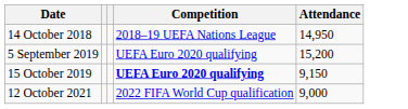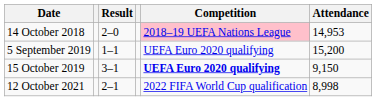 <table class="wikitable">
 <tr>
 <th>Date</th>
 <th></th>
+<th>Result</th>
 <th></th>
 <th>Competition</th>
 <th>Attendance</th>
 </tr>
 <tr>
 <td>14 October 2018</td>
 <td></td>
+<td>2–0</td>
 <td></td>
-<td><a href='#'>2018–19 UEFA Nations League</a></td>
-<td>14,950</td>
+<td style="background: pink;"><a href='#'>2018–19 UEFA Nations League</a></td>
+<td>14,953</td>
 </tr>
 <tr>
 <td>5 September 2019</td>
 <td></td>
+<td>1–1</td>
 <td></td>
 <td><a href='#'>UEFA Euro 2020 qualifying</a></td>
 <td>15,200</td>
 </tr>
 <tr>
 <td>15 October 2019</td>
 <td></td>
+<td>3–1</td>
 <td></td>
 <td><strong><a href='#'>UEFA Euro 2020 qualifying</a></strong></td>
 <td>9,150</td>
 </tr>
 <tr>
 <td>12 October 2021</td>
 <td></td>
+<td>2–1</td>
 <td></td>
 <td><a href='#'>2022 FIFA World Cup qualification</a></td>
-<td>9,000</td>
+<td>8,998</td>
 </tr>
 </table>
